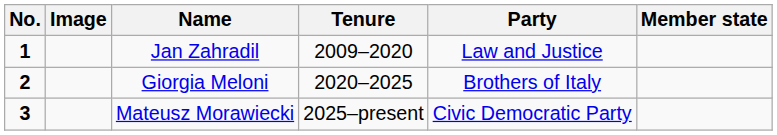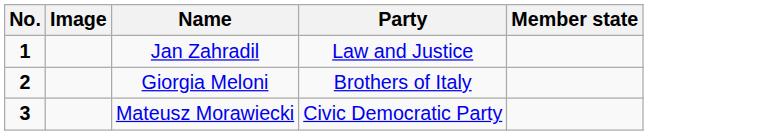 <table class="wikitable" style="text-align:center">
 <tr>
 <th>No.</th>
 <th>Image</th>
 <th>Name</th>
-<th>Tenure</th>
 <th>Party</th>
 <th>Member state</th>
 </tr>
 <tr>
 <td><strong>1</strong></td>
 <td></td>
 <td><a href='#'>Jan Zahradil</a><br></td>
-<td>2009–2020</td>
 <td><a href='#'>Law and Justice</a></td>
 <td></td>
 </tr>
 <tr>
 <td><strong>2</strong></td>
 <td></td>
 <td><a href='#'>Giorgia Meloni</a><br></td>
-<td>2020–2025</td>
 <td><a href='#'>Brothers of Italy</a></td>
 <td></td>
 </tr>
 <tr>
 <td><strong>3</strong></td>
 <td></td>
 <td><a href='#'>Mateusz Morawiecki</a><br></td>
-<td>2025–present</td>
 <td><a href='#'>Civic Democratic Party</a></td>
 <td></td>
 </tr>
 </table>
